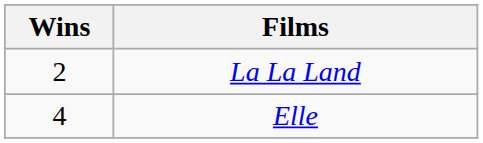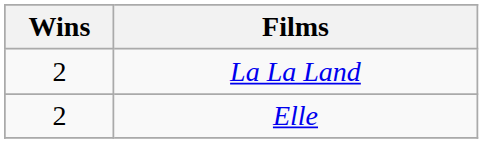 <table class="wikitable" style="text-align: center">
 <tr>
 <th scope="col" width="55">Wins</th>
 <th scope="col" width="200" align="center">Films</th>
 </tr>
 <tr>
 <td>2</td>
 <td><em><a href='#'>La La Land</a></em></td>
 </tr>
 <tr>
-<td>4</td>
+<td>2</td>
 <td><em><a href='#'>Elle</a></em></td>
 </tr>
 </table>
